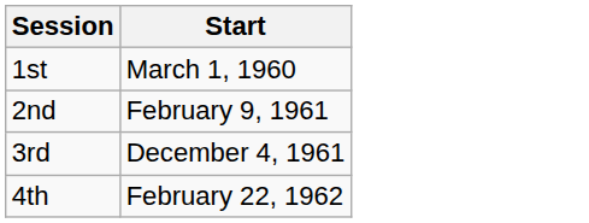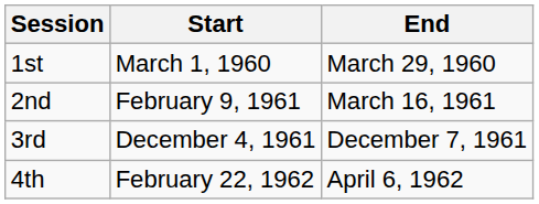 <table class="wikitable">
 <tr>
 <th>Session</th>
 <th>Start</th>
+<th>End</th>
 </tr>
 <tr>
 <td>1st</td>
 <td>March 1, 1960</td>
+<td>March 29, 1960</td>
 </tr>
 <tr>
 <td>2nd</td>
 <td>February 9, 1961</td>
+<td>March 16, 1961</td>
 </tr>
 <tr>
 <td>3rd</td>
 <td>December 4, 1961</td>
+<td>December 7, 1961</td>
 </tr>
 <tr>
 <td>4th</td>
 <td>February 22, 1962</td>
+<td>April 6, 1962</td>
 </tr>
 </table>
